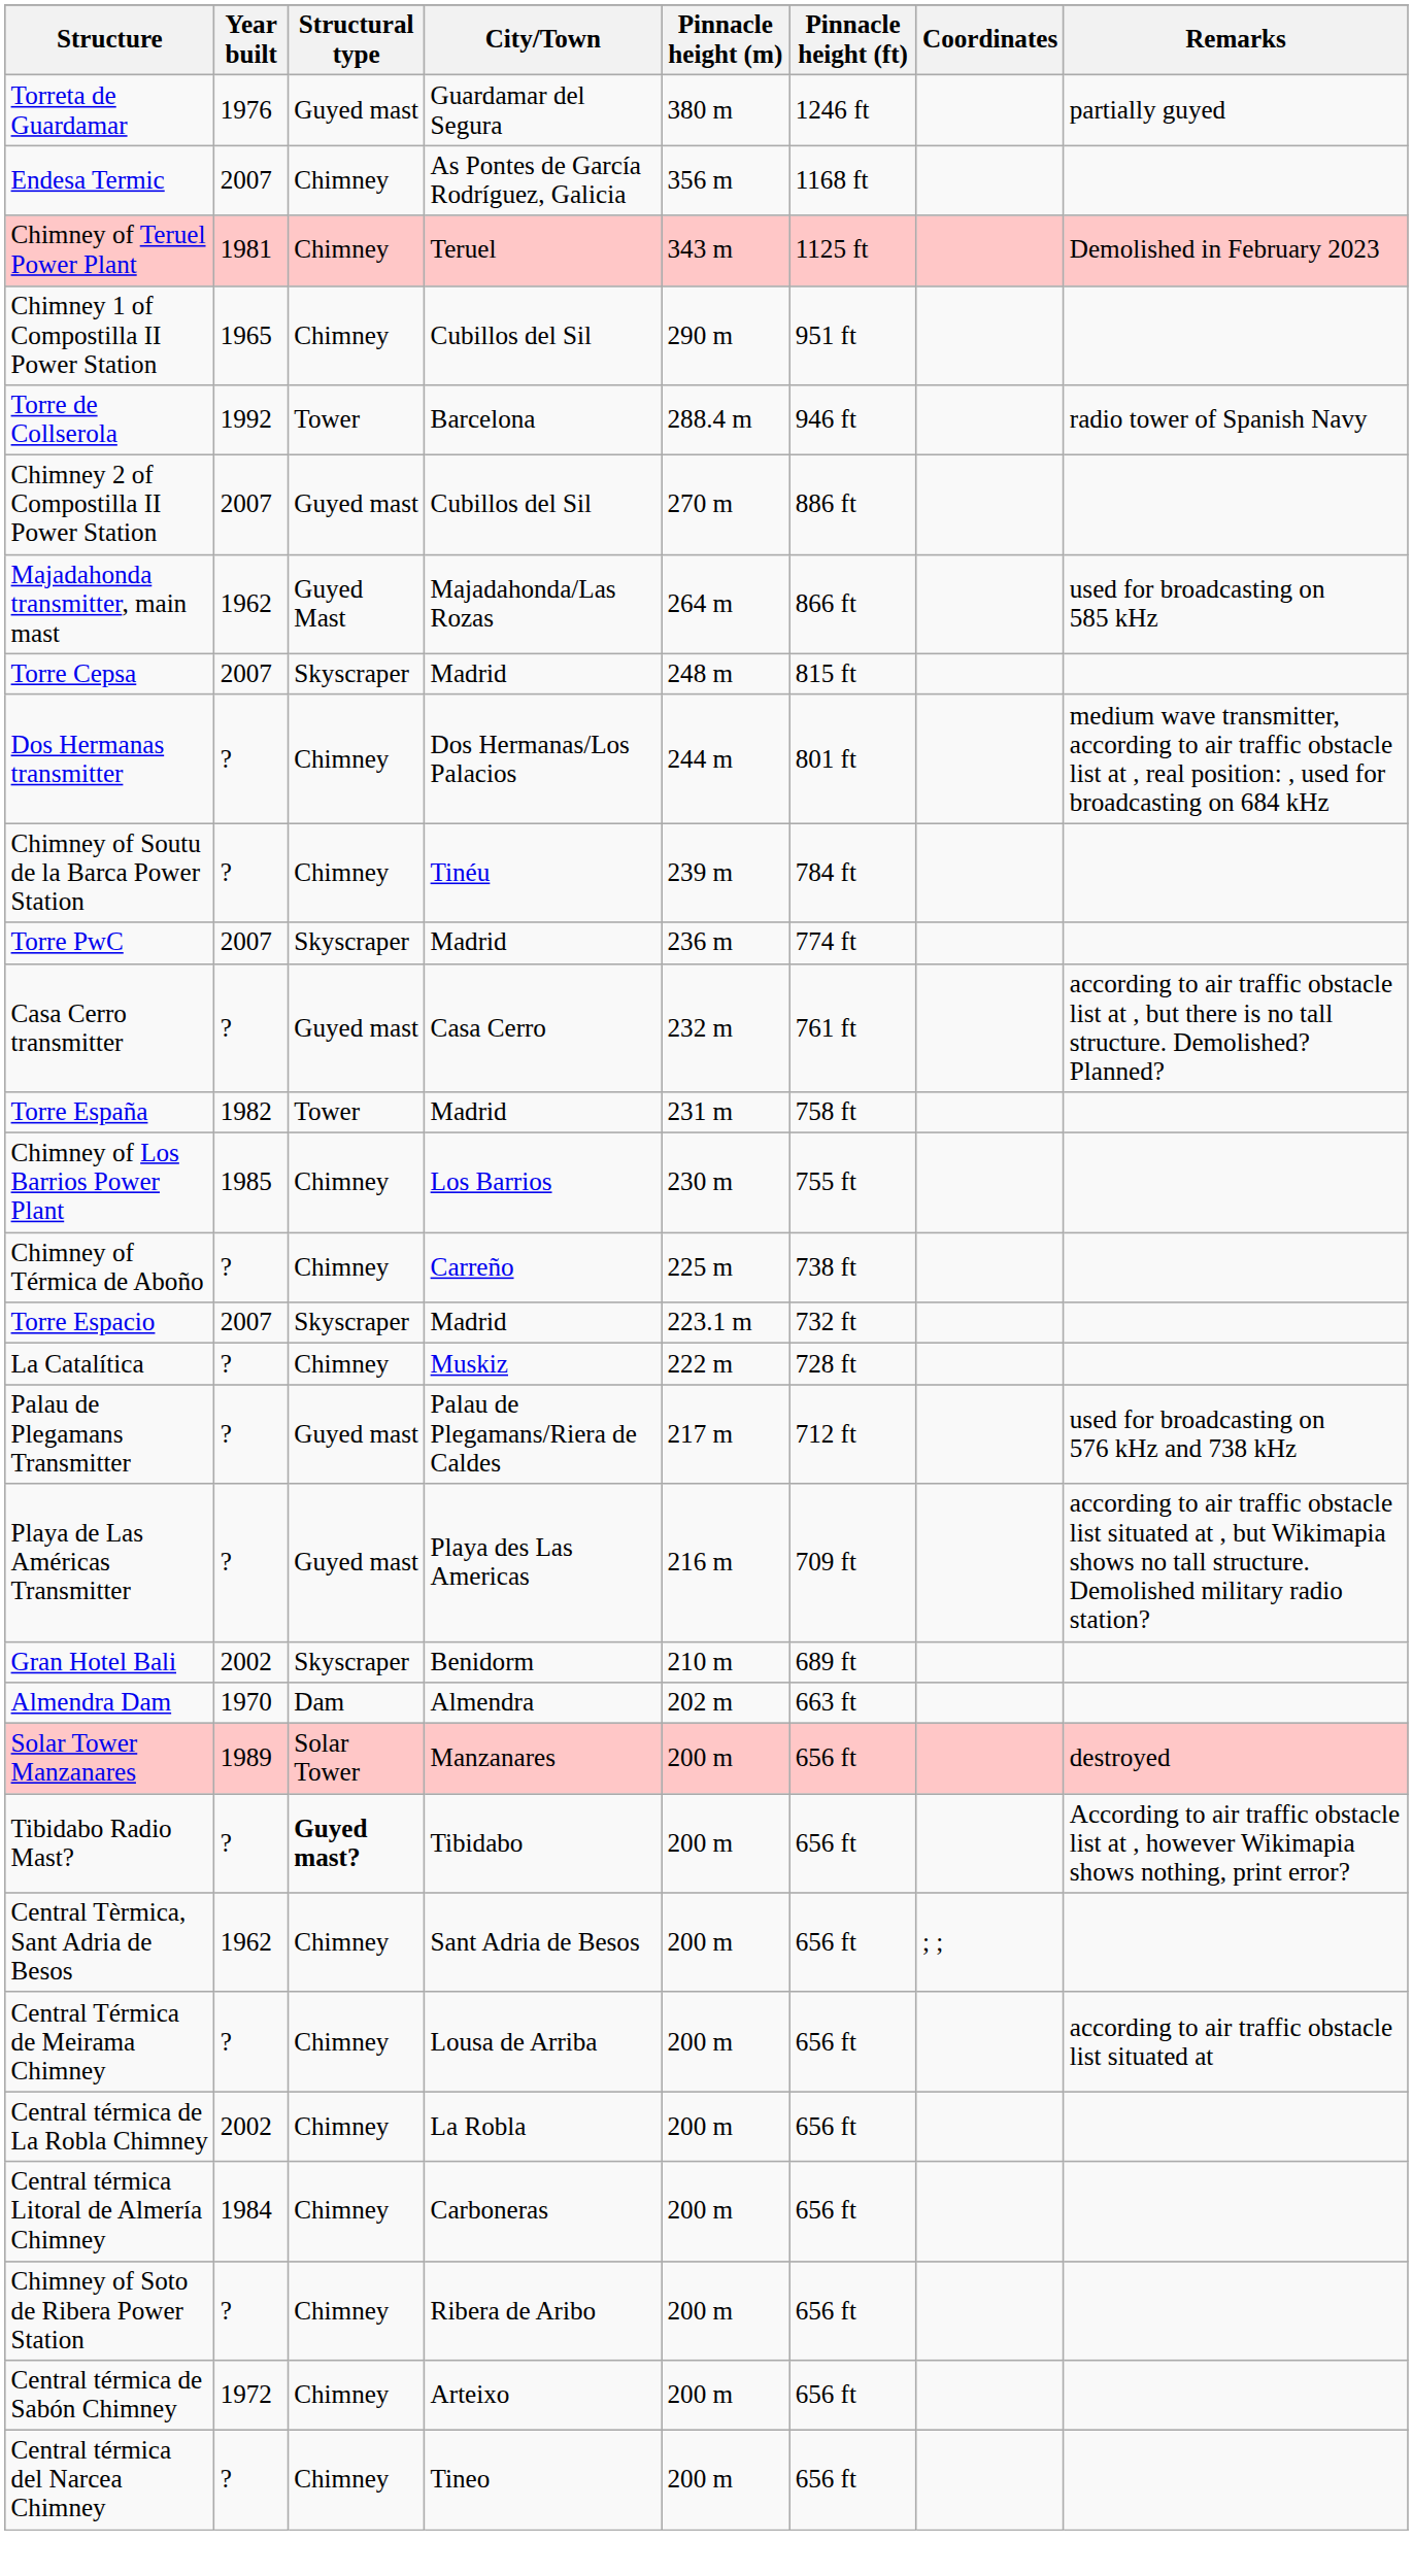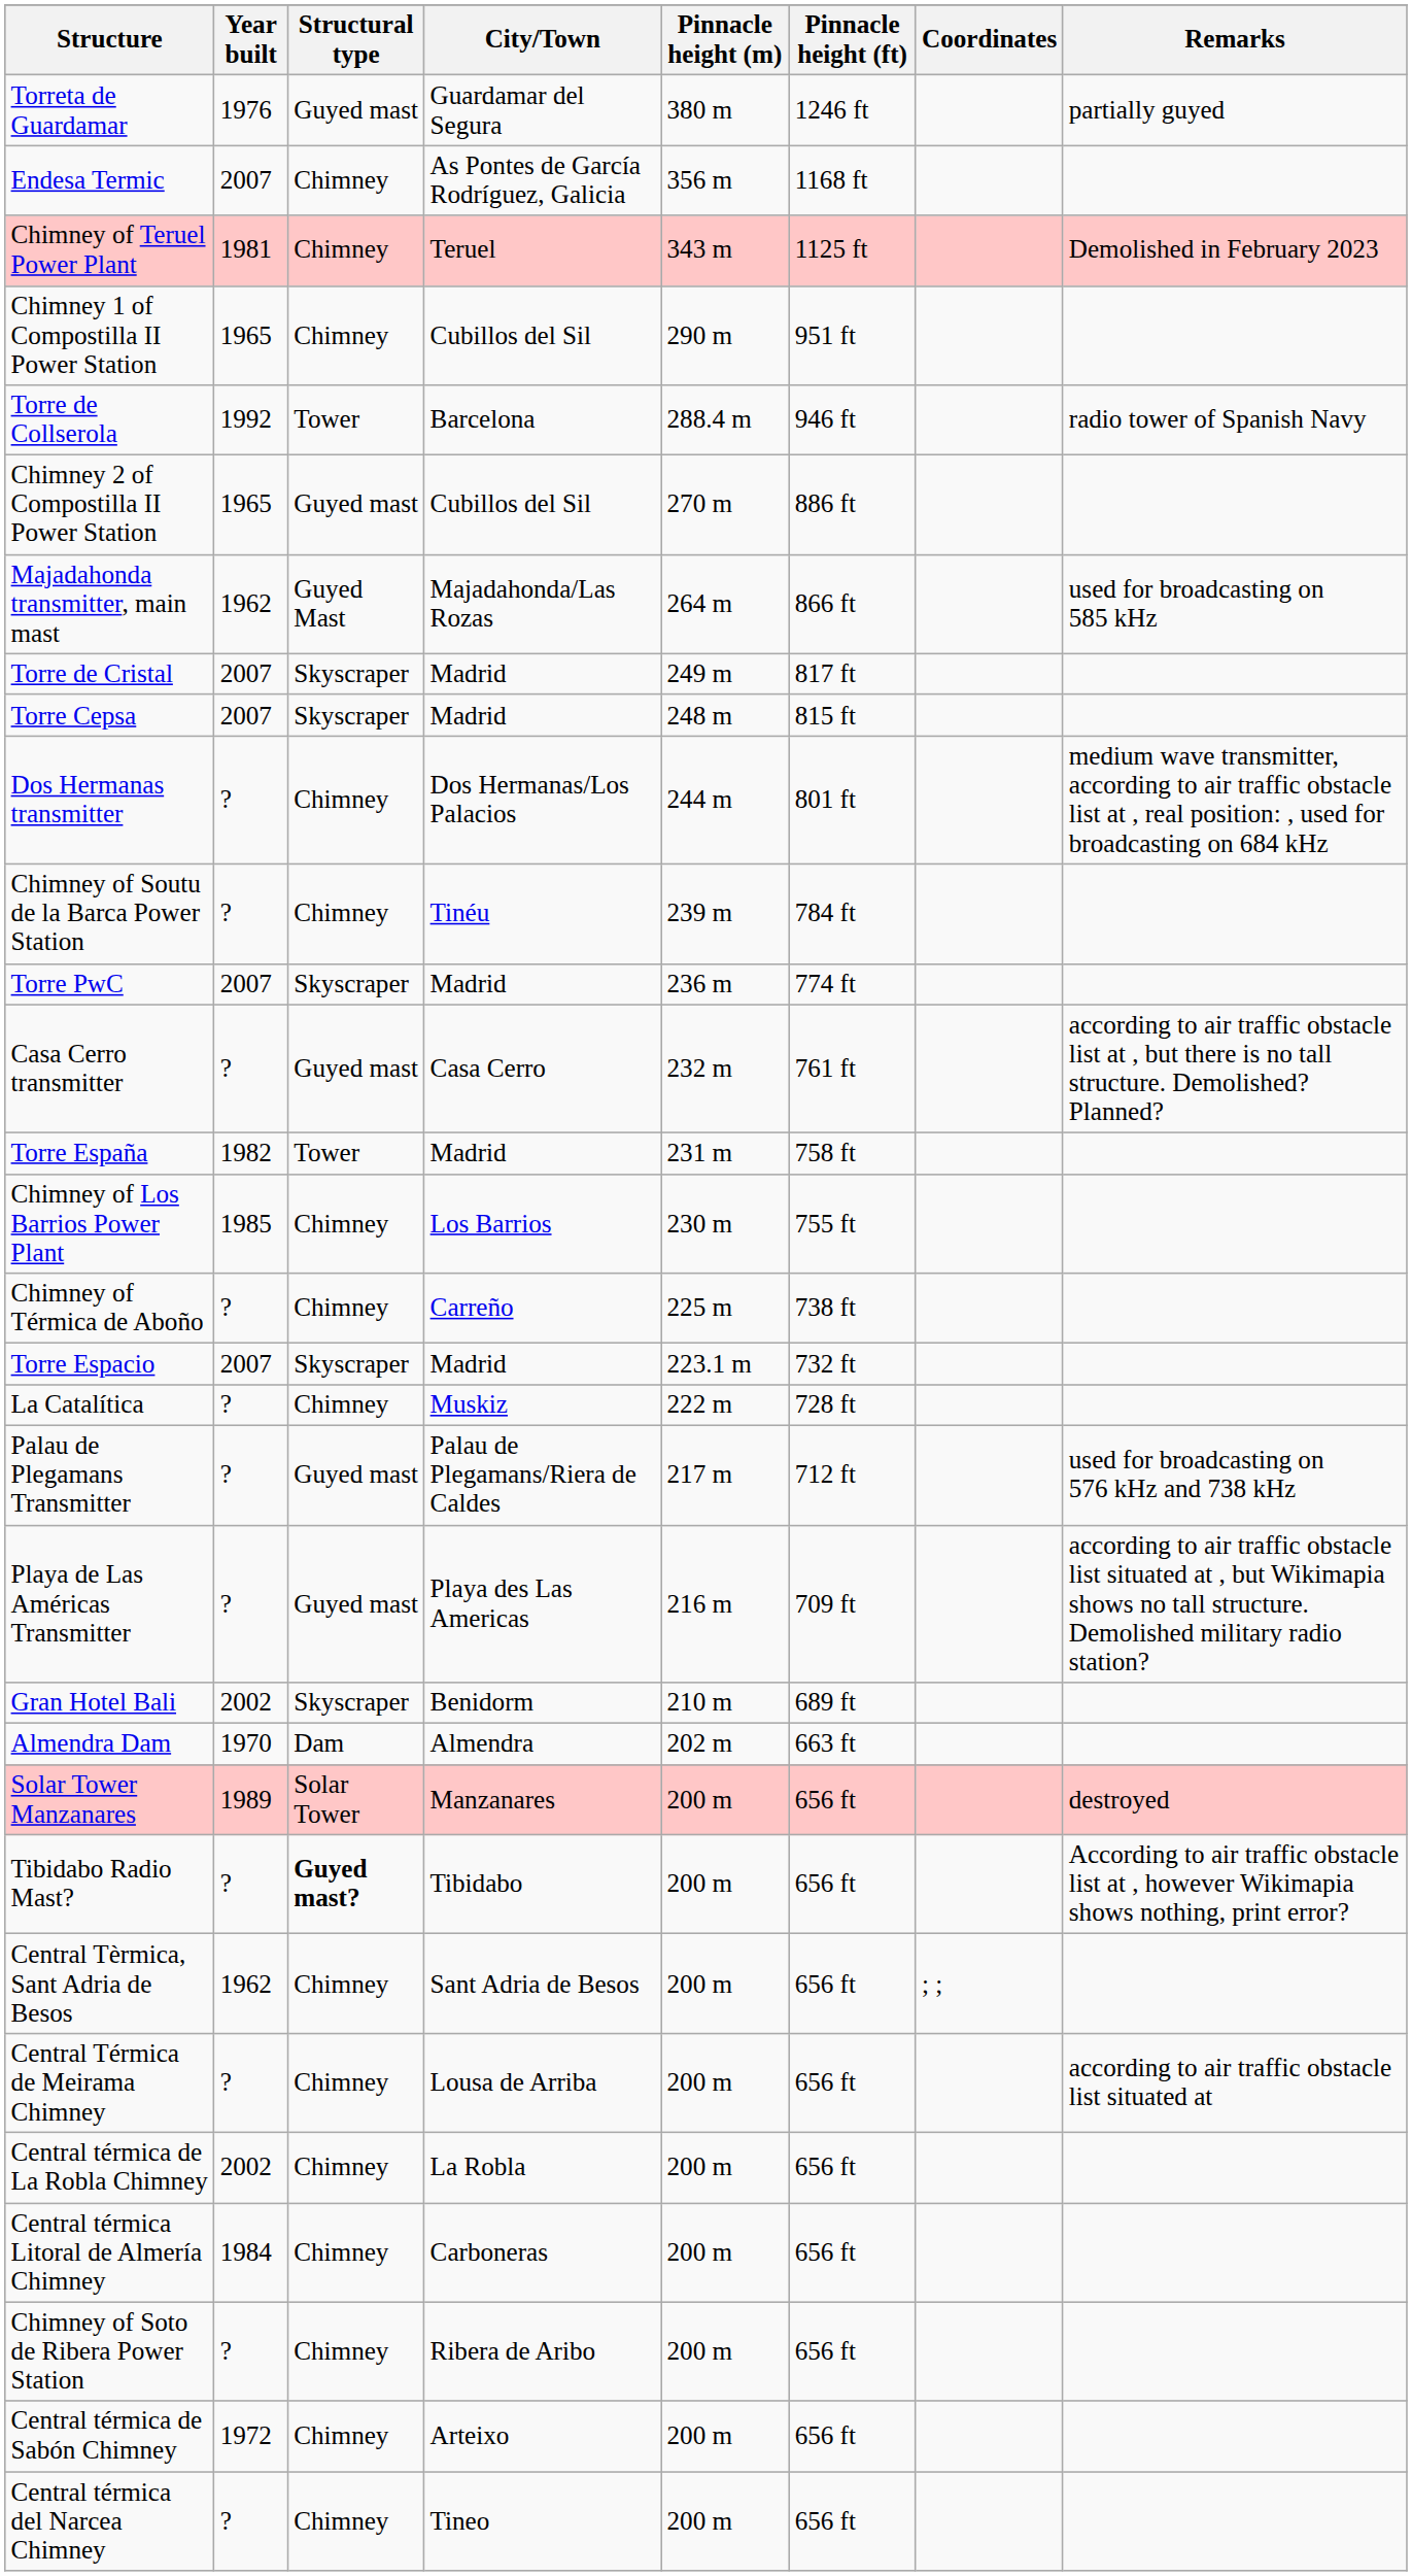 <table class="wikitable sortable">
 <tr>
 </tr>
 <tr bgcolor="#cccccc">
 <th>Structure</th>
 <th>Year built</th>
 <th>Structural type</th>
 <th>City/Town</th>
 <th>Pinnacle height (m)</th>
 <th>Pinnacle height (ft)</th>
 <th>Coordinates</th>
 <th>Remarks</th>
 </tr>
 <tr>
 <td><a href='#'>Torreta de Guardamar</a></td>
 <td>1976</td>
 <td>Guyed mast</td>
 <td>Guardamar del Segura</td>
 <td>380 m</td>
 <td>1246 ft</td>
 <td></td>
 <td>partially guyed</td>
 </tr>
 <tr>
 <td><a href='#'>Endesa Termic</a></td>
 <td>2007</td>
 <td>Chimney</td>
 <td>As Pontes de García Rodríguez, Galicia</td>
 <td>356 m</td>
 <td>1168 ft</td>
 <td></td>
 <td></td>
 </tr>
 <tr style="background:#FFC7C7;">
 <td>Chimney of <a href='#'>Teruel Power Plant</a></td>
 <td>1981</td>
 <td>Chimney</td>
 <td>Teruel</td>
 <td>343 m</td>
 <td>1125 ft</td>
 <td></td>
 <td>Demolished in February 2023</td>
 </tr>
 <tr>
 <td>Chimney 1 of Compostilla II Power Station</td>
 <td>1965</td>
 <td>Chimney</td>
 <td>Cubillos del Sil</td>
 <td>290 m</td>
 <td>951 ft</td>
 <td></td>
 <td></td>
 </tr>
 <tr>
 <td><a href='#'>Torre de Collserola</a></td>
 <td>1992</td>
 <td>Tower</td>
 <td>Barcelona</td>
 <td>288.4 m</td>
 <td>946 ft</td>
 <td></td>
 <td>radio tower of Spanish Navy</td>
 </tr>
 <tr>
 <td>Chimney 2 of Compostilla II Power Station</td>
-<td>2007</td>
+<td>1965</td>
 <td>Guyed mast</td>
 <td>Cubillos del Sil</td>
 <td>270 m</td>
 <td>886 ft</td>
 <td></td>
 <td></td>
 </tr>
 <tr>
 <td><a href='#'>Majadahonda transmitter</a>, main mast</td>
 <td>1962</td>
 <td>Guyed Mast</td>
 <td>Majadahonda/Las Rozas</td>
 <td>264 m</td>
 <td>866 ft</td>
 <td></td>
 <td>used for broadcasting on 585 kHz</td>
+</tr>
+<tr>
+<td><a href='#'>Torre de Cristal</a></td>
+<td>2007</td>
+<td>Skyscraper</td>
+<td>Madrid</td>
+<td>249 m</td>
+<td>817 ft</td>
+<td></td>
+<td></td>
 </tr>
 <tr>
 <td><a href='#'>Torre Cepsa</a></td>
 <td>2007</td>
 <td>Skyscraper</td>
 <td>Madrid</td>
 <td>248 m</td>
 <td>815 ft</td>
 <td></td>
 <td></td>
 </tr>
 <tr>
 <td><a href='#'>Dos Hermanas transmitter</a></td>
 <td>?</td>
 <td>Chimney</td>
 <td>Dos Hermanas/Los Palacios</td>
 <td>244 m</td>
 <td>801 ft</td>
 <td></td>
 <td>medium wave transmitter, according to air traffic obstacle list at , real position: , used for broadcasting on 684 kHz</td>
 </tr>
 <tr>
 <td>Chimney of Soutu de la Barca Power Station</td>
 <td>?</td>
 <td>Chimney</td>
 <td><a href='#'>Tinéu</a></td>
 <td>239 m</td>
 <td>784 ft</td>
 <td></td>
 <td></td>
 </tr>
 <tr>
 <td><a href='#'>Torre PwC</a></td>
 <td>2007</td>
 <td>Skyscraper</td>
 <td>Madrid</td>
 <td>236 m</td>
 <td>774 ft</td>
 <td></td>
 <td></td>
 </tr>
 <tr>
 <td>Casa Cerro transmitter</td>
 <td>?</td>
 <td>Guyed mast</td>
 <td>Casa Cerro</td>
 <td>232 m</td>
 <td>761 ft</td>
 <td></td>
 <td>according to air traffic obstacle list at , but there is no tall structure. Demolished? Planned?</td>
 </tr>
 <tr>
 <td><a href='#'>Torre España</a></td>
 <td>1982</td>
 <td>Tower</td>
 <td>Madrid</td>
 <td>231 m</td>
 <td>758 ft</td>
 <td></td>
 <td></td>
 </tr>
 <tr>
 <td>Chimney of <a href='#'>Los Barrios Power Plant</a></td>
 <td>1985</td>
 <td>Chimney</td>
 <td><a href='#'>Los Barrios</a></td>
 <td>230 m</td>
 <td>755 ft</td>
 <td></td>
 <td></td>
 </tr>
 <tr>
 <td>Chimney of Térmica de Aboño</td>
 <td>?</td>
 <td>Chimney</td>
 <td><a href='#'>Carreño</a></td>
 <td>225 m</td>
 <td>738 ft</td>
 <td></td>
 <td></td>
 </tr>
 <tr>
 <td><a href='#'>Torre Espacio</a></td>
 <td>2007</td>
 <td>Skyscraper</td>
 <td>Madrid</td>
 <td>223.1 m</td>
 <td>732 ft</td>
 <td></td>
 <td></td>
 </tr>
 <tr>
 <td>La Catalítica</td>
 <td>?</td>
 <td>Chimney</td>
 <td><a href='#'>Muskiz</a></td>
 <td>222 m</td>
 <td>728 ft</td>
 <td></td>
 <td></td>
 </tr>
 <tr>
 <td>Palau de Plegamans Transmitter</td>
 <td>?</td>
 <td>Guyed mast</td>
 <td>Palau de Plegamans/Riera de Caldes</td>
 <td>217 m</td>
 <td>712 ft</td>
 <td></td>
 <td>used for broadcasting on 576 kHz and 738 kHz</td>
 </tr>
 <tr>
 <td>Playa de Las Américas Transmitter</td>
 <td>?</td>
 <td>Guyed mast</td>
 <td>Playa des Las Americas</td>
 <td>216 m</td>
 <td>709 ft</td>
 <td></td>
 <td>according to air traffic obstacle list situated at , but Wikimapia shows no tall structure. Demolished military radio station?</td>
 </tr>
 <tr>
 <td><a href='#'>Gran Hotel Bali</a></td>
 <td>2002</td>
 <td>Skyscraper</td>
 <td>Benidorm</td>
 <td>210 m</td>
 <td>689 ft</td>
 <td></td>
 <td></td>
 </tr>
 <tr>
 <td><a href='#'>Almendra Dam</a></td>
 <td>1970</td>
 <td>Dam</td>
 <td>Almendra</td>
 <td>202 m</td>
 <td>663 ft</td>
 <td></td>
 <td></td>
 </tr>
 <tr style="background:#FFC7C7;">
 <td><a href='#'> Solar Tower Manzanares</a></td>
 <td>1989</td>
 <td>Solar Tower</td>
 <td>Manzanares</td>
 <td>200 m</td>
 <td>656 ft</td>
 <td></td>
 <td>destroyed</td>
 </tr>
 <tr>
 <td>Tibidabo Radio Mast?</td>
 <td>?</td>
 <td><strong>Guyed mast?</strong></td>
 <td>Tibidabo</td>
 <td>200 m</td>
 <td>656 ft</td>
 <td></td>
 <td>According to air traffic obstacle list at , however Wikimapia shows nothing, print error?</td>
 </tr>
 <tr>
 <td>Central Tèrmica, Sant Adria de Besos</td>
 <td>1962</td>
 <td>Chimney</td>
 <td>Sant Adria de Besos</td>
 <td>200 m</td>
 <td>656 ft</td>
 <td>; ; </td>
 <td></td>
 </tr>
 <tr>
 <td>Central Térmica de Meirama Chimney</td>
 <td>?</td>
 <td>Chimney</td>
 <td>Lousa de Arriba</td>
 <td>200 m</td>
 <td>656 ft</td>
 <td></td>
 <td>according to air traffic obstacle list situated at </td>
 </tr>
 <tr>
 <td>Central térmica de La Robla Chimney</td>
 <td>2002</td>
 <td>Chimney</td>
 <td>La Robla</td>
 <td>200 m</td>
 <td>656 ft</td>
 <td></td>
 <td></td>
 </tr>
 <tr>
 <td>Central térmica Litoral de Almería Chimney</td>
 <td>1984</td>
 <td>Chimney</td>
 <td>Carboneras</td>
 <td>200 m</td>
 <td>656 ft</td>
 <td></td>
 <td></td>
 </tr>
 <tr>
 <td>Chimney of Soto de Ribera Power Station</td>
 <td>?</td>
 <td>Chimney</td>
 <td>Ribera de Aribo</td>
 <td>200 m</td>
 <td>656 ft</td>
 <td></td>
 <td></td>
 </tr>
 <tr>
 <td>Central térmica de Sabón Chimney</td>
 <td>1972</td>
 <td>Chimney</td>
 <td>Arteixo</td>
 <td>200 m</td>
 <td>656 ft</td>
 <td></td>
 <td></td>
 </tr>
 <tr>
 <td>Central térmica del Narcea Chimney</td>
 <td>?</td>
 <td>Chimney</td>
 <td>Tineo</td>
 <td>200 m</td>
 <td>656 ft</td>
 <td></td>
 <td></td>
 </tr>
 </table>
